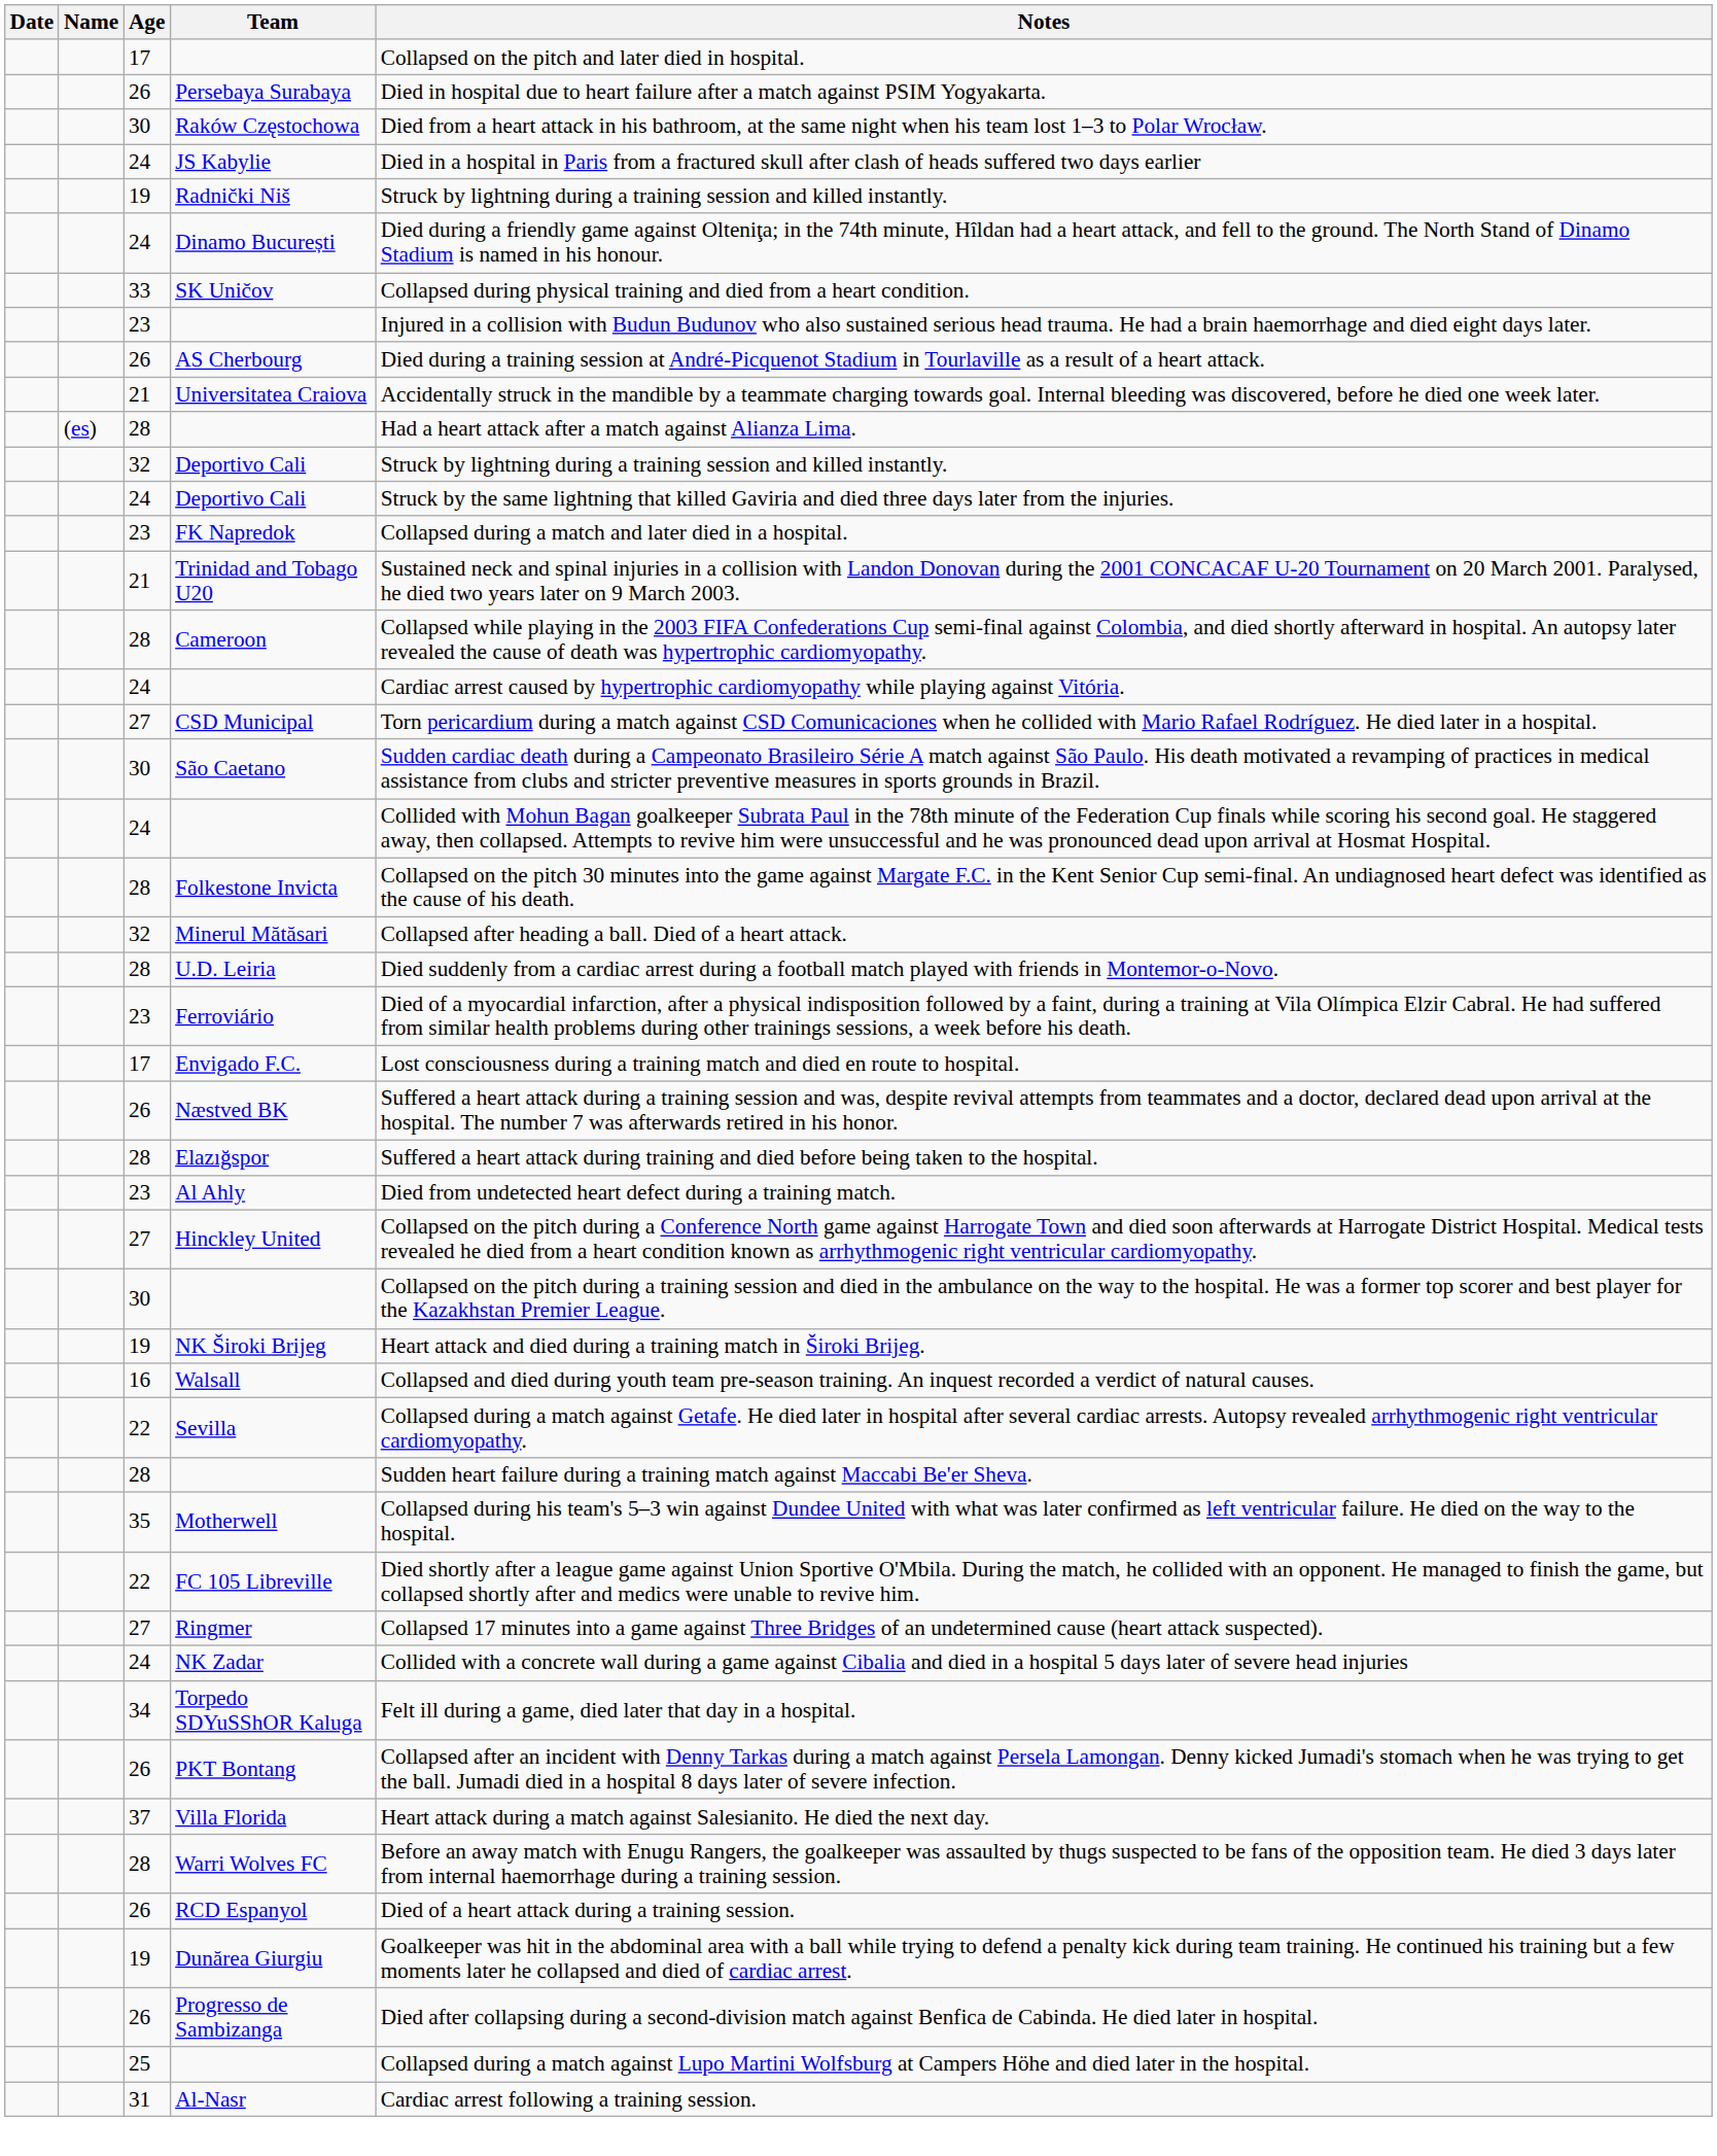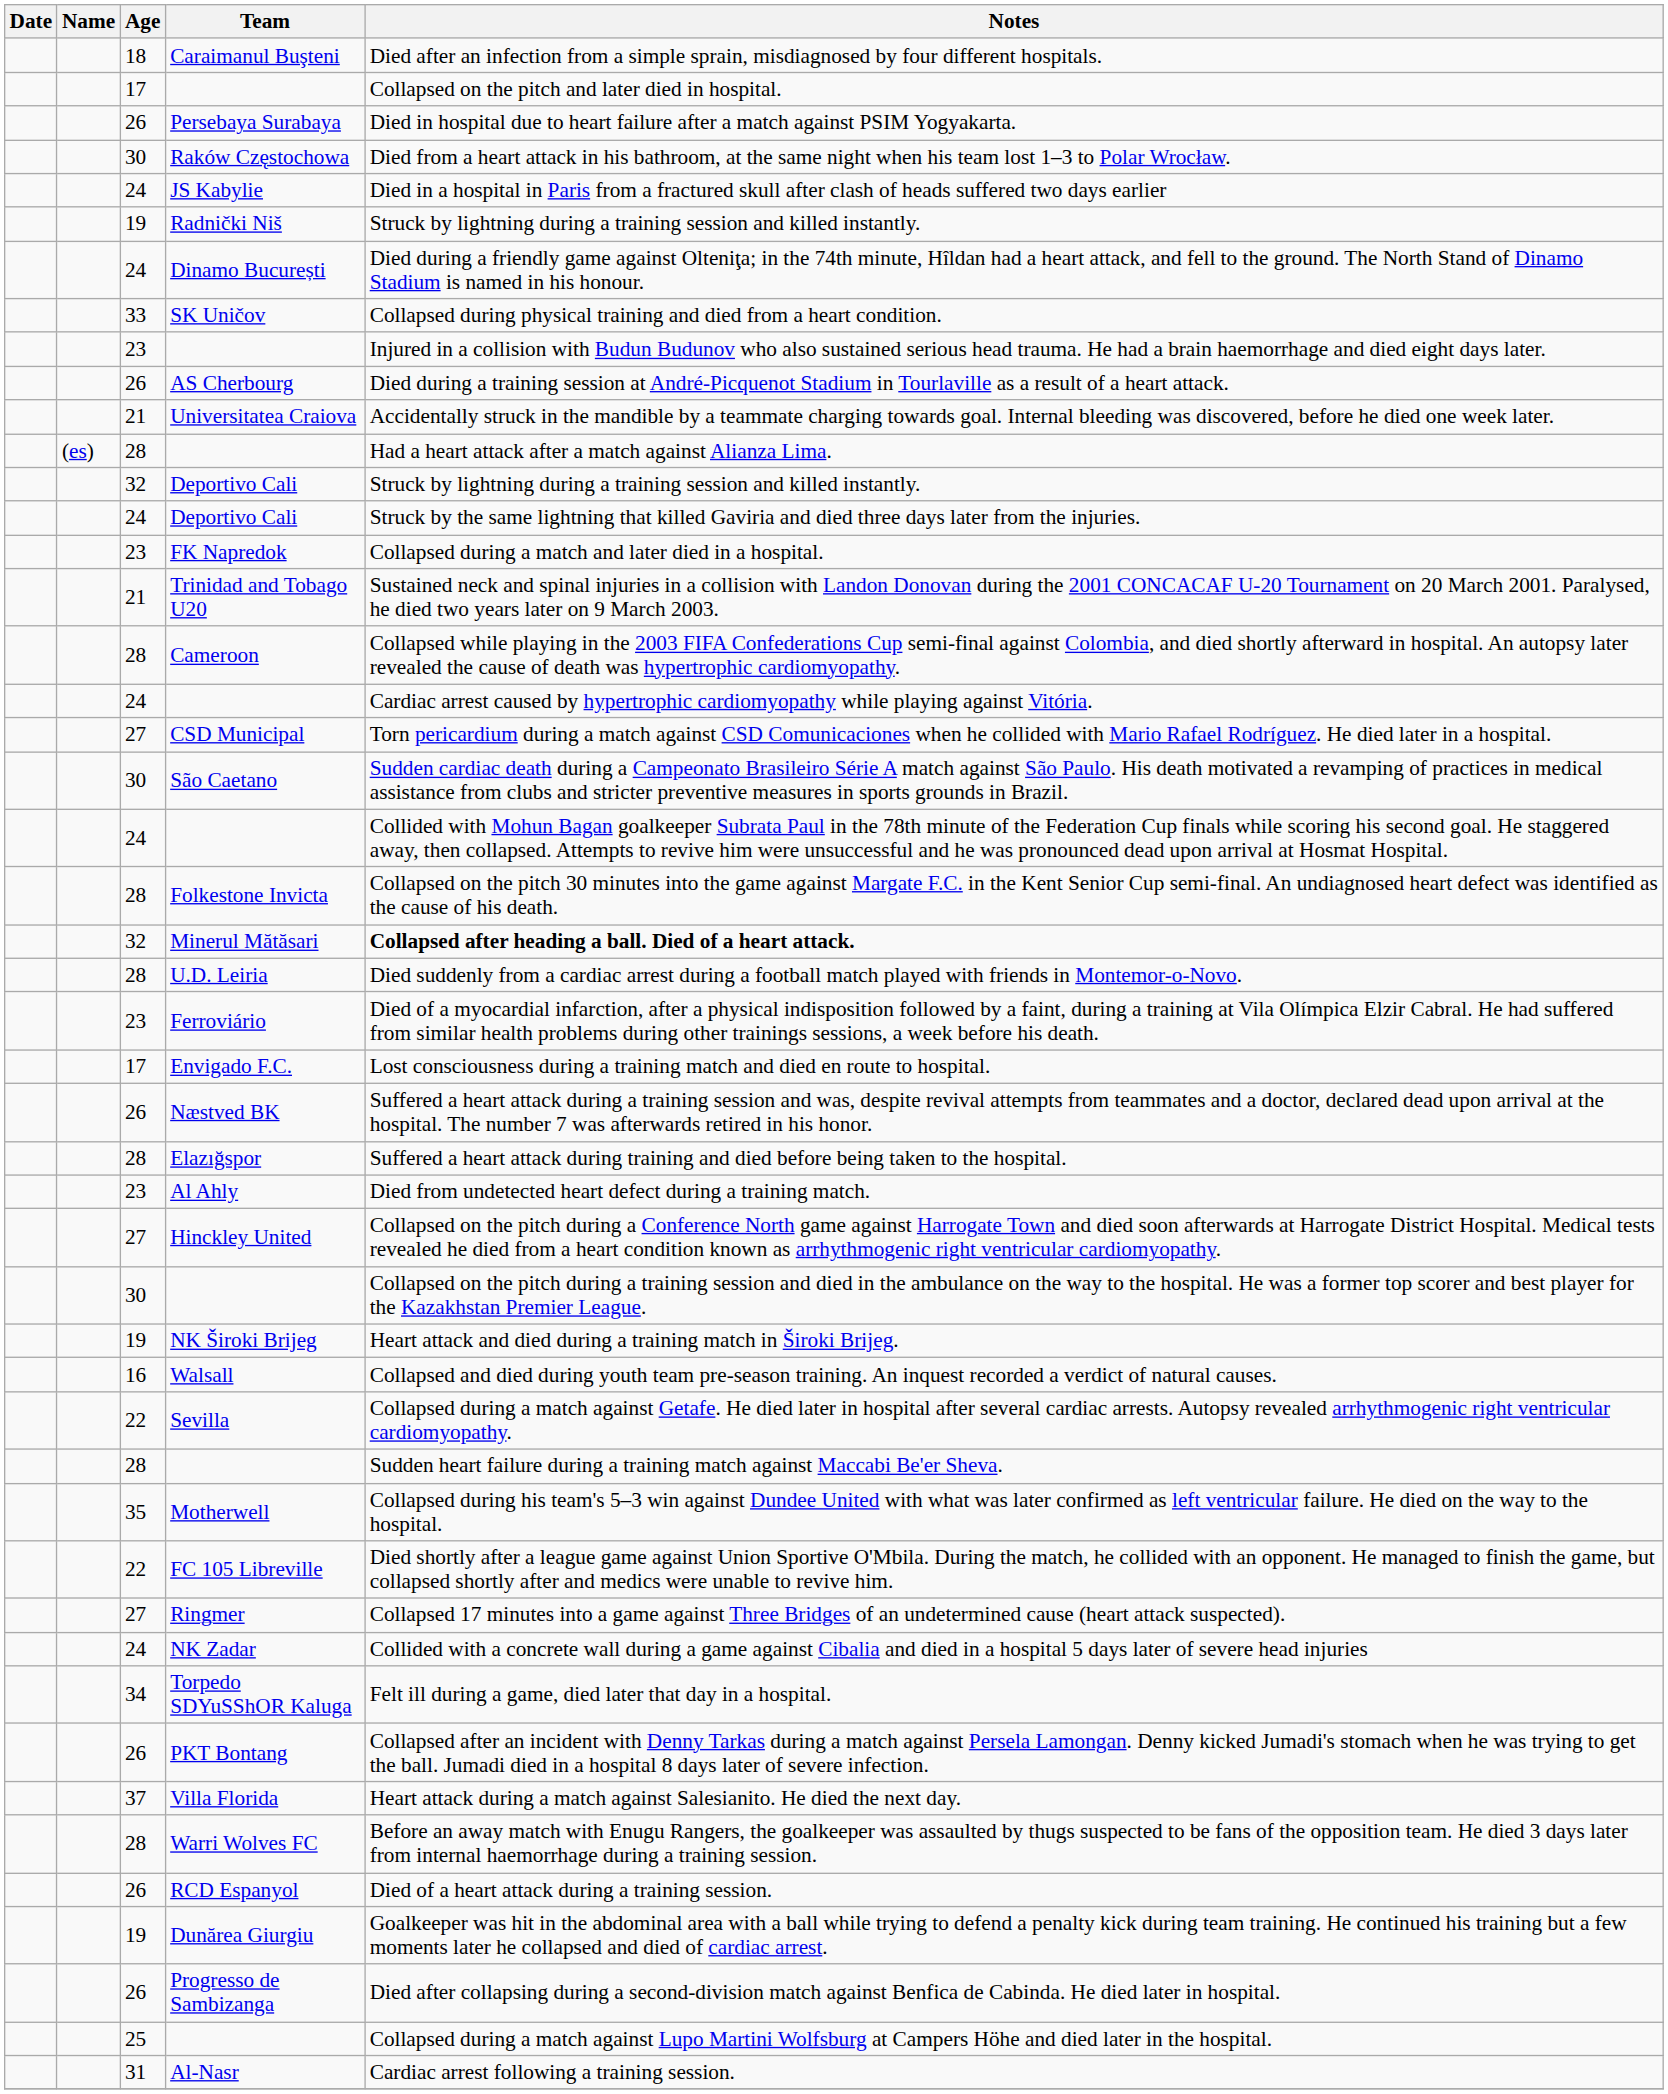 <table class="wikitable sortable sort-under">
 <tr>
 <th>Date</th>
 <th>Name</th>
 <th>Age</th>
 <th>Team</th>
 <th class=unsortable>Notes</th>
+</tr>
+<tr>
+<td></td>
+<td></td>
+<td>18</td>
+<td> <a href='#'>Caraimanul Buşteni</a></td>
+<td>Died after an infection from a simple sprain, misdiagnosed by four different hospitals.</td>
 </tr>
 <tr>
 <td></td>
 <td></td>
 <td>17</td>
 <td></td>
 <td>Collapsed on the pitch and later died in hospital.</td>
 </tr>
 <tr>
 <td></td>
 <td></td>
 <td>26</td>
 <td> <a href='#'>Persebaya Surabaya</a></td>
 <td>Died in hospital due to heart failure after a match against PSIM Yogyakarta.</td>
 </tr>
 <tr>
 <td></td>
 <td></td>
 <td>30</td>
 <td> <a href='#'>Raków Częstochowa</a></td>
 <td>Died from a heart attack in his bathroom, at the same night when his team lost 1–3 to <a href='#'>Polar Wrocław</a>.</td>
 </tr>
 <tr>
 <td></td>
 <td></td>
 <td>24</td>
 <td> <a href='#'>JS Kabylie</a></td>
 <td>Died in a hospital in <a href='#'>Paris</a> from a fractured skull after clash of heads suffered two days earlier</td>
 </tr>
 <tr>
 <td></td>
 <td></td>
 <td>19</td>
 <td> <a href='#'>Radnički Niš</a></td>
 <td>Struck by lightning during a training session and killed instantly.</td>
 </tr>
 <tr>
 <td></td>
 <td></td>
 <td>24</td>
 <td> <a href='#'>Dinamo București</a></td>
 <td>Died during a friendly game against Olteniţa; in the 74th minute, Hîldan had a heart attack, and fell to the ground. The North Stand of <a href='#'>Dinamo Stadium</a> is named in his honour.</td>
 </tr>
 <tr>
 <td></td>
 <td></td>
 <td>33</td>
 <td> <a href='#'>SK Uničov</a></td>
 <td>Collapsed during physical training and died from a heart condition.</td>
 </tr>
 <tr>
 <td></td>
 <td></td>
 <td>23</td>
 <td></td>
 <td>Injured in a collision with <a href='#'>Budun Budunov</a> who also sustained serious head trauma. He had a brain haemorrhage and died eight days later.</td>
 </tr>
 <tr>
 <td></td>
 <td></td>
 <td>26</td>
 <td> <a href='#'>AS Cherbourg</a></td>
 <td>Died during a training session at <a href='#'>André-Picquenot Stadium</a> in <a href='#'>Tourlaville</a> as a result of a heart attack.</td>
 </tr>
 <tr>
 <td></td>
 <td></td>
 <td>21</td>
 <td> <a href='#'>Universitatea Craiova</a></td>
 <td>Accidentally struck in the mandible by a teammate charging towards goal. Internal bleeding was discovered, before he died one week later.</td>
 </tr>
 <tr>
 <td></td>
 <td> (<a href='#'>es</a>)</td>
 <td>28</td>
 <td></td>
 <td>Had a heart attack after a match against <a href='#'>Alianza Lima</a>.</td>
 </tr>
 <tr>
 <td></td>
 <td></td>
 <td>32</td>
 <td> <a href='#'>Deportivo Cali</a></td>
 <td>Struck by lightning during a training session and killed instantly.</td>
 </tr>
 <tr>
 <td></td>
 <td></td>
 <td>24</td>
 <td> <a href='#'>Deportivo Cali</a></td>
 <td>Struck by the same lightning that killed Gaviria and died three days later from the injuries.</td>
 </tr>
 <tr>
 <td></td>
 <td></td>
 <td>23</td>
 <td> <a href='#'>FK Napredok</a></td>
 <td>Collapsed during a match and later died in a hospital.</td>
 </tr>
 <tr>
 <td></td>
 <td></td>
 <td>21</td>
 <td> <a href='#'>Trinidad and Tobago U20</a></td>
 <td>Sustained neck and spinal injuries in a collision with <a href='#'>Landon Donovan</a> during the <a href='#'>2001 CONCACAF U-20 Tournament</a> on 20 March 2001. Paralysed, he died two years later on 9 March 2003.</td>
 </tr>
 <tr>
 <td></td>
 <td></td>
 <td>28</td>
 <td> <a href='#'>Cameroon</a></td>
 <td>Collapsed while playing in the <a href='#'>2003 FIFA Confederations Cup</a> semi-final against <a href='#'>Colombia</a>, and died shortly afterward in hospital. An autopsy later revealed the cause of death was <a href='#'>hypertrophic cardiomyopathy</a>.</td>
 </tr>
 <tr>
 <td></td>
 <td></td>
 <td>24</td>
 <td></td>
 <td>Cardiac arrest caused by <a href='#'>hypertrophic cardiomyopathy</a> while playing against <a href='#'>Vitória</a>.</td>
 </tr>
 <tr>
 <td></td>
 <td></td>
 <td>27</td>
 <td> <a href='#'>CSD Municipal</a></td>
 <td>Torn <a href='#'>pericardium</a> during a match against <a href='#'>CSD Comunicaciones</a> when he collided with <a href='#'>Mario Rafael Rodríguez</a>. He died later in a hospital.</td>
 </tr>
 <tr>
 <td></td>
 <td></td>
 <td>30</td>
 <td> <a href='#'>São Caetano</a></td>
 <td><a href='#'>Sudden cardiac death</a> during a <a href='#'>Campeonato Brasileiro Série A</a> match against <a href='#'>São Paulo</a>. His death motivated a revamping of practices in medical assistance from clubs and stricter preventive measures in sports grounds in Brazil.</td>
 </tr>
 <tr>
 <td></td>
 <td></td>
 <td>24</td>
 <td></td>
 <td>Collided with <a href='#'>Mohun Bagan</a> goalkeeper <a href='#'>Subrata Paul</a> in the 78th minute of the Federation Cup finals while scoring his second goal. He staggered away, then collapsed. Attempts to revive him were unsuccessful and he was pronounced dead upon arrival at Hosmat Hospital.</td>
 </tr>
 <tr>
 <td></td>
 <td></td>
 <td>28</td>
 <td> <a href='#'>Folkestone Invicta</a></td>
 <td>Collapsed on the pitch 30 minutes into the game against <a href='#'>Margate F.C.</a> in the Kent Senior Cup semi-final. An undiagnosed heart defect was identified as the cause of his death.</td>
 </tr>
 <tr>
 <td></td>
 <td></td>
 <td>32</td>
 <td> <a href='#'>Minerul Mătăsari</a></td>
-<td>Collapsed after heading a ball. Died of a heart attack.</td>
+<td><strong>Collapsed after heading a ball. Died of a heart attack.</strong></td>
 </tr>
 <tr>
 <td></td>
 <td></td>
 <td>28</td>
 <td> <a href='#'>U.D. Leiria</a></td>
 <td>Died suddenly from a cardiac arrest during a football match played with friends in <a href='#'>Montemor-o-Novo</a>.</td>
 </tr>
 <tr>
 <td></td>
 <td></td>
 <td>23</td>
 <td> <a href='#'>Ferroviário</a></td>
 <td>Died of a myocardial infarction, after a physical indisposition followed by a faint, during a training at Vila Olímpica Elzir Cabral. He had suffered from similar health problems during other trainings sessions, a week before his death.</td>
 </tr>
 <tr>
 <td></td>
 <td></td>
 <td>17</td>
 <td> <a href='#'>Envigado F.C.</a></td>
 <td>Lost consciousness during a training match and died en route to hospital.</td>
 </tr>
 <tr>
 <td></td>
 <td></td>
 <td>26</td>
 <td> <a href='#'>Næstved BK</a></td>
 <td>Suffered a heart attack during a training session and was, despite revival attempts from teammates and a doctor, declared dead upon arrival at the hospital. The number 7 was afterwards retired in his honor.</td>
 </tr>
 <tr>
 <td></td>
 <td></td>
 <td>28</td>
 <td> <a href='#'>Elazığspor</a></td>
 <td>Suffered a heart attack during training and died before being taken to the hospital.</td>
 </tr>
 <tr>
 <td></td>
 <td></td>
 <td>23</td>
 <td> <a href='#'>Al Ahly</a></td>
 <td>Died from undetected heart defect during a training match.</td>
 </tr>
 <tr>
 <td></td>
 <td></td>
 <td>27</td>
 <td> <a href='#'>Hinckley United</a></td>
 <td>Collapsed on the pitch during a <a href='#'>Conference North</a> game against <a href='#'>Harrogate Town</a> and died soon afterwards at Harrogate District Hospital. Medical tests revealed he died from a heart condition known as <a href='#'>arrhythmogenic right ventricular cardiomyopathy</a>.</td>
 </tr>
 <tr>
 <td></td>
 <td></td>
 <td>30</td>
 <td></td>
 <td>Collapsed on the pitch during a training session and died in the ambulance on the way to the hospital. He was a former top scorer and best player for the <a href='#'>Kazakhstan Premier League</a>.</td>
 </tr>
 <tr>
 <td></td>
 <td></td>
 <td>19</td>
 <td> <a href='#'>NK Široki Brijeg</a></td>
 <td>Heart attack and died during a training match in <a href='#'>Široki Brijeg</a>.</td>
 </tr>
 <tr>
 <td></td>
 <td></td>
 <td>16</td>
 <td> <a href='#'>Walsall</a></td>
 <td>Collapsed and died during youth team pre-season training. An inquest recorded a verdict of natural causes.</td>
 </tr>
 <tr>
 <td></td>
 <td></td>
 <td>22</td>
 <td> <a href='#'>Sevilla</a></td>
 <td>Collapsed during a match against <a href='#'>Getafe</a>. He died later in hospital after several cardiac arrests. Autopsy revealed <a href='#'>arrhythmogenic right ventricular cardiomyopathy</a>.</td>
 </tr>
 <tr>
 <td></td>
 <td></td>
 <td>28</td>
 <td></td>
 <td>Sudden heart failure during a training match against <a href='#'>Maccabi Be'er Sheva</a>.</td>
 </tr>
 <tr>
 <td></td>
 <td></td>
 <td>35</td>
 <td> <a href='#'>Motherwell</a></td>
 <td>Collapsed during his team's 5–3 win against <a href='#'>Dundee United</a> with what was later confirmed as <a href='#'>left ventricular</a> failure. He died on the way to the hospital.</td>
 </tr>
 <tr>
 <td></td>
 <td></td>
 <td>22</td>
 <td> <a href='#'>FC 105 Libreville</a></td>
 <td>Died shortly after a league game against Union Sportive O'Mbila. During the match, he collided with an opponent. He managed to finish the game, but collapsed shortly after and medics were unable to revive him.</td>
 </tr>
 <tr>
 <td></td>
 <td></td>
 <td>27</td>
 <td> <a href='#'>Ringmer</a></td>
 <td>Collapsed 17 minutes into a game against <a href='#'>Three Bridges</a> of an undetermined cause (heart attack suspected).</td>
 </tr>
 <tr>
 <td></td>
 <td></td>
 <td>24</td>
 <td> <a href='#'>NK Zadar</a></td>
 <td>Collided with a concrete wall during a game against <a href='#'>Cibalia</a> and died in a hospital 5 days later of severe head injuries</td>
 </tr>
 <tr>
 <td></td>
 <td></td>
 <td>34</td>
 <td> <a href='#'>Torpedo SDYuSShOR Kaluga</a></td>
 <td>Felt ill during a game, died later that day in a hospital.</td>
 </tr>
 <tr>
 <td></td>
 <td></td>
 <td>26</td>
 <td> <a href='#'>PKT Bontang</a></td>
 <td>Collapsed after an incident with <a href='#'>Denny Tarkas</a> during a match against <a href='#'>Persela Lamongan</a>. Denny kicked Jumadi's stomach when he was trying to get the ball. Jumadi died in a hospital 8 days later of severe infection.</td>
 </tr>
 <tr>
 <td></td>
 <td></td>
 <td>37</td>
 <td> <a href='#'>Villa Florida</a></td>
 <td>Heart attack during a match against Salesianito. He died the next day.</td>
 </tr>
 <tr>
 <td></td>
 <td></td>
 <td>28</td>
 <td> <a href='#'>Warri Wolves FC</a></td>
 <td>Before an away match with Enugu Rangers, the goalkeeper was assaulted by thugs suspected to be fans of the opposition team. He died 3 days later from internal haemorrhage during a training session.</td>
 </tr>
 <tr>
 <td></td>
 <td></td>
 <td>26</td>
 <td> <a href='#'>RCD Espanyol</a></td>
 <td>Died of a heart attack during a training session.</td>
 </tr>
 <tr>
 <td></td>
 <td></td>
 <td>19</td>
 <td> <a href='#'>Dunărea Giurgiu</a></td>
 <td>Goalkeeper was hit in the abdominal area with a ball while trying to defend a penalty kick during team training. He continued his training but a few moments later he collapsed and died of <a href='#'>cardiac arrest</a>.</td>
 </tr>
 <tr>
 <td></td>
 <td></td>
 <td>26</td>
 <td> <a href='#'>Progresso de Sambizanga</a></td>
 <td>Died after collapsing during a second-division match against Benfica de Cabinda. He died later in hospital.</td>
 </tr>
 <tr>
 <td></td>
 <td></td>
 <td>25</td>
 <td></td>
 <td>Collapsed during a match against <a href='#'>Lupo Martini Wolfsburg</a> at Campers Höhe and died later in the hospital.</td>
 </tr>
 <tr>
 <td></td>
 <td></td>
 <td>31</td>
 <td> <a href='#'>Al-Nasr</a></td>
 <td>Cardiac arrest following a training session.</td>
 </tr>
 <tr>
 </tr>
 </table>
